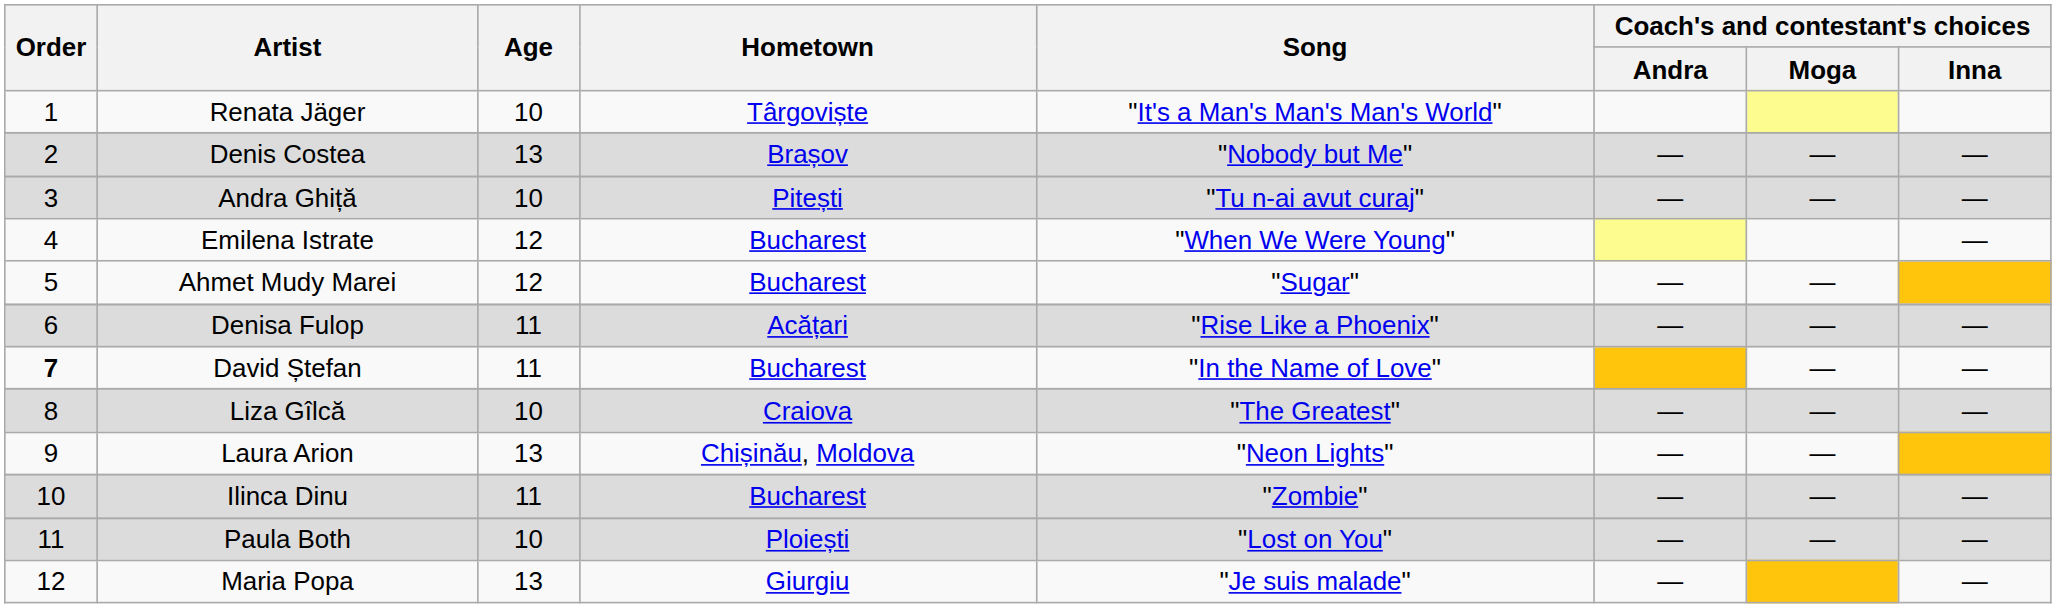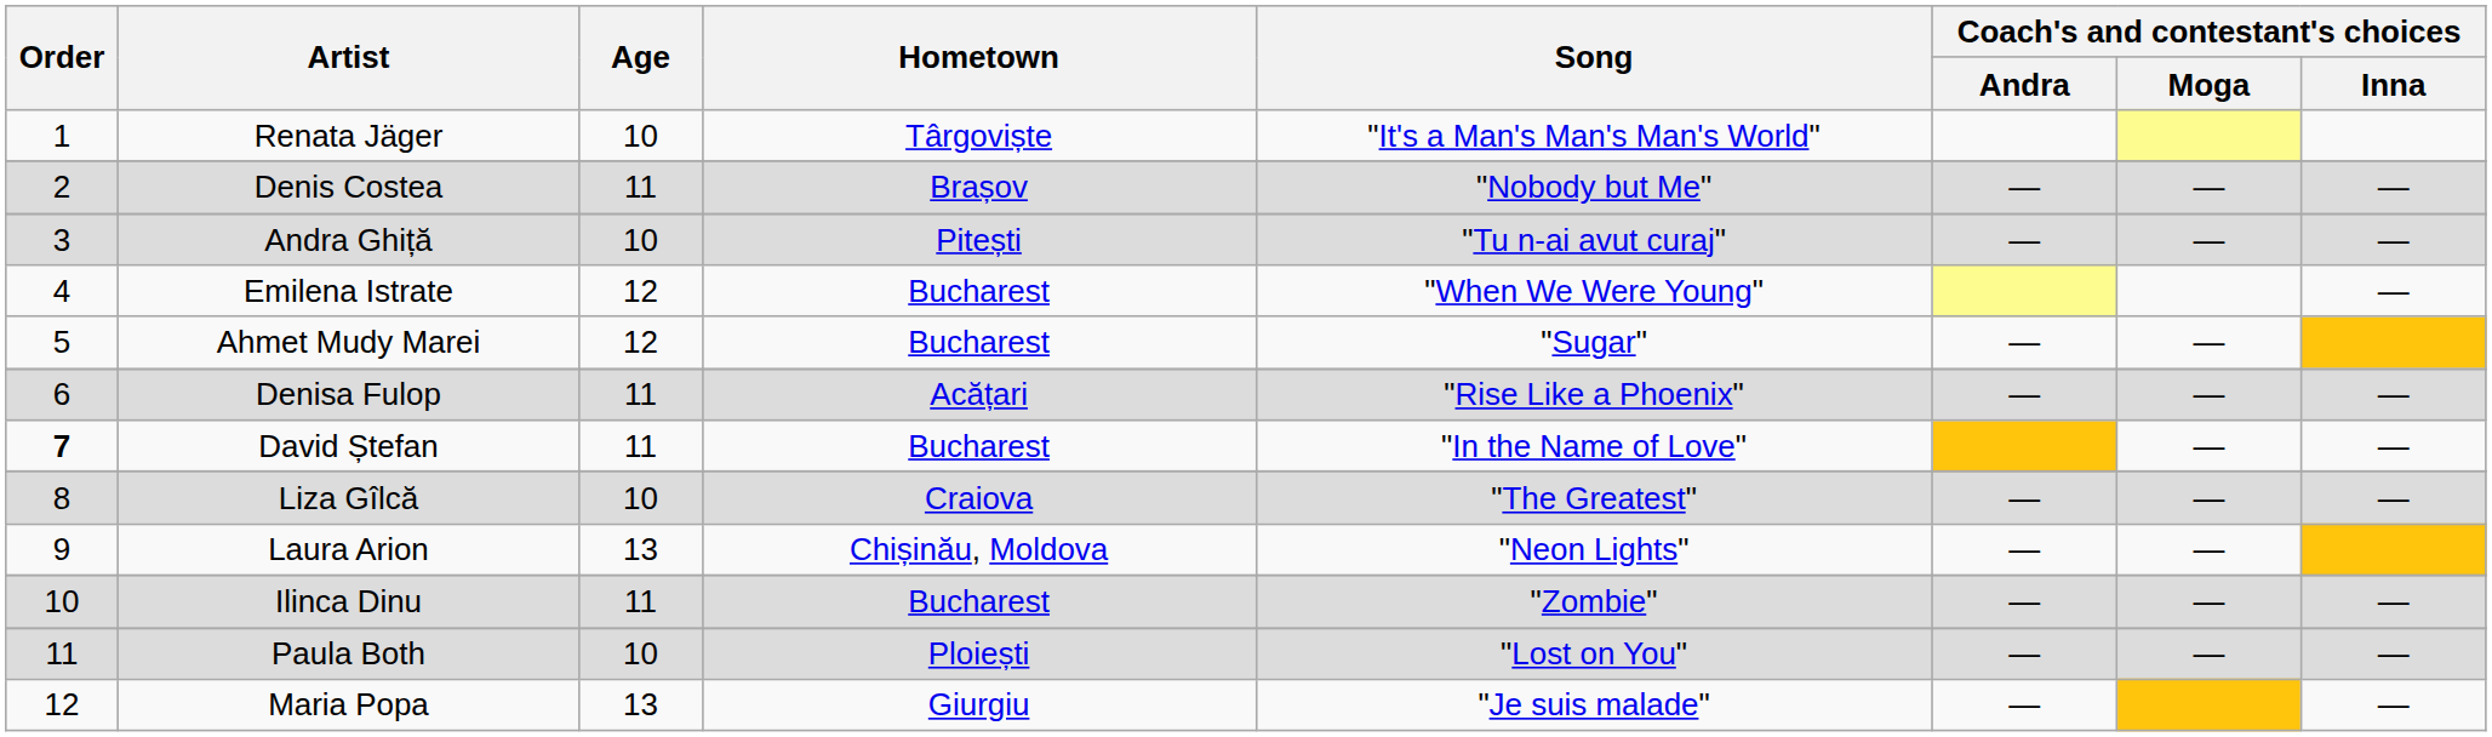 <table class="wikitable" style="text-align:center; line-height:19px; width:100%;">
 <tr>
 <th scope="col" rowspan="2" style="width:02%;">Order</th>
 <th scope="col" rowspan="2" style="width:15%;">Artist</th>
 <th scope="col" rowspan="2" style="width:04%;">Age</th>
 <th scope="col" rowspan="2" style="width:18%;">Hometown</th>
 <th scope="col" rowspan="2" style="width:22%;">Song</th>
 <th scope="col" colspan="3" style="width:18%;">Coach's and contestant's choices</th>
 </tr>
 <tr>
 <th style="width:06%;">Andra</th>
 <th style="width:06%;">Moga</th>
 <th style="width:06%;">Inna</th>
 </tr>
 <tr>
 <td>1</td>
 <td>Renata Jäger</td>
 <td>10</td>
 <td><a href='#'>Târgoviște</a></td>
 <td>"<a href='#'>It's a Man's Man's Man's World</a>"</td>
 <td><strong></strong></td>
 <td style="background:#FDFC8F;"><strong></strong></td>
 <td><strong></strong></td>
 </tr>
 <tr>
 </tr>
 <tr bgcolor="#dcdcdc">
 <td>2</td>
 <td>Denis Costea</td>
-<td>13</td>
+<td>11</td>
 <td><a href='#'>Brașov</a></td>
 <td>"<a href='#'>Nobody but Me</a>"</td>
 <td>—</td>
 <td>—</td>
 <td>—</td>
 </tr>
 <tr>
 </tr>
 <tr bgcolor="#dcdcdc">
 <td>3</td>
 <td>Andra Ghiță</td>
 <td>10</td>
 <td><a href='#'>Pitești</a></td>
 <td>"<a href='#'>Tu n-ai avut curaj</a>"</td>
 <td>—</td>
 <td>—</td>
 <td>—</td>
 </tr>
 <tr>
 <td>4</td>
 <td>Emilena Istrate</td>
 <td>12</td>
 <td><a href='#'>Bucharest</a></td>
 <td>"<a href='#'>When We Were Young</a>"</td>
 <td bgcolor="#fdfc8f"><strong></strong></td>
 <td><strong></strong></td>
 <td>—</td>
 </tr>
 <tr>
 <td>5</td>
 <td>Ahmet Mudy Marei</td>
 <td>12</td>
 <td><a href='#'>Bucharest</a></td>
 <td>"<a href='#'>Sugar</a>"</td>
 <td>—</td>
 <td>—</td>
 <td bgcolor="#ffc40c"><strong></strong></td>
 </tr>
 <tr>
 </tr>
 <tr bgcolor="#dcdcdc">
 <td>6</td>
 <td>Denisa Fulop</td>
 <td>11</td>
 <td><a href='#'>Acățari</a></td>
 <td>"<a href='#'>Rise Like a Phoenix</a>"</td>
 <td>—</td>
 <td>—</td>
 <td>—</td>
 </tr>
 <tr>
 <td><strong>7</strong></td>
 <td>David Ștefan</td>
 <td>11</td>
 <td><a href='#'>Bucharest</a></td>
 <td>"<a href='#'>In the Name of Love</a>"</td>
 <td bgcolor="#ffc40c"><strong></strong></td>
 <td>—</td>
 <td>—</td>
 </tr>
 <tr>
 </tr>
 <tr bgcolor="#dcdcdc">
 <td>8</td>
 <td>Liza Gîlcă</td>
 <td>10</td>
 <td><a href='#'>Craiova</a></td>
 <td>"<a href='#'>The Greatest</a>"</td>
 <td>—</td>
 <td>—</td>
 <td>—</td>
 </tr>
 <tr>
 <td>9</td>
 <td>Laura Arion</td>
 <td>13</td>
 <td><a href='#'>Chișinău</a>, <a href='#'>Moldova</a></td>
 <td>"<a href='#'>Neon Lights</a>"</td>
 <td>—</td>
 <td>—</td>
 <td bgcolor="#ffc40c"><strong></strong></td>
 </tr>
 <tr>
 </tr>
 <tr bgcolor="#dcdcdc">
 <td>10</td>
 <td>Ilinca Dinu</td>
 <td>11</td>
 <td><a href='#'>Bucharest</a></td>
 <td>"<a href='#'>Zombie</a>"</td>
 <td>—</td>
 <td>—</td>
 <td>—</td>
 </tr>
 <tr>
 </tr>
 <tr bgcolor="#dcdcdc">
 <td>11</td>
 <td>Paula Both</td>
 <td>10</td>
 <td><a href='#'>Ploiești</a></td>
 <td>"<a href='#'>Lost on You</a>"</td>
 <td>—</td>
 <td>—</td>
 <td>—</td>
 </tr>
 <tr>
 <td>12</td>
 <td>Maria Popa</td>
 <td>13</td>
 <td><a href='#'>Giurgiu</a></td>
 <td>"<a href='#'>Je suis malade</a>"</td>
 <td>—</td>
 <td bgcolor="#ffc40c"><strong></strong></td>
 <td>—</td>
 </tr>
 </table>
